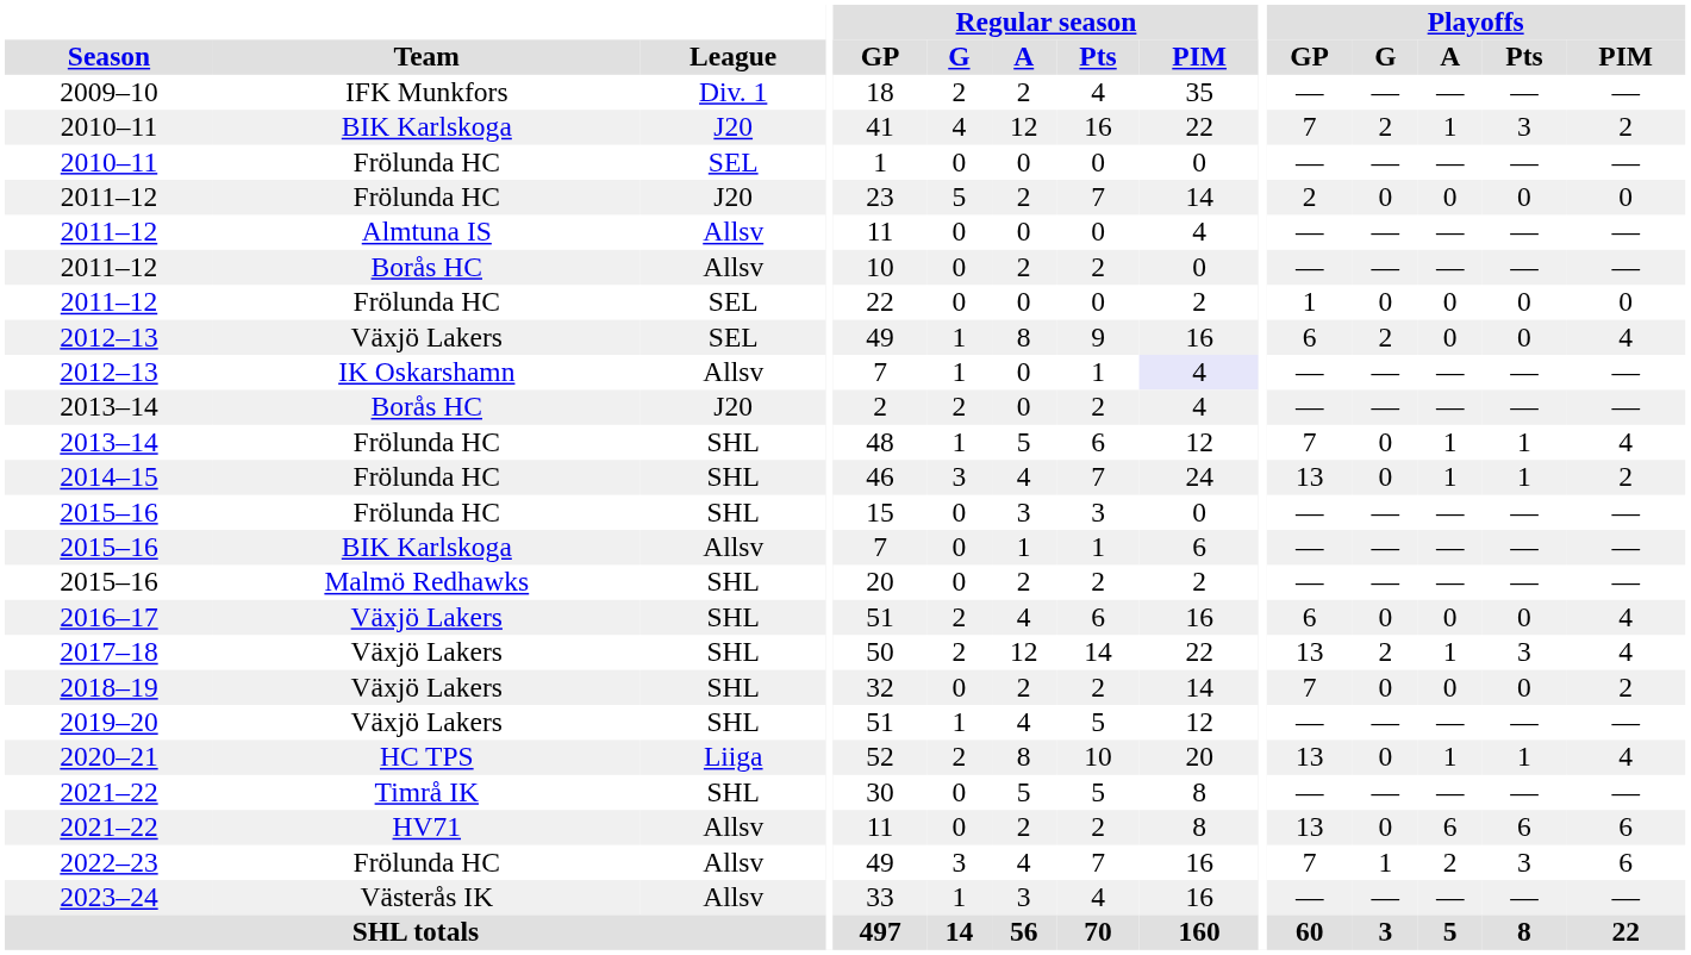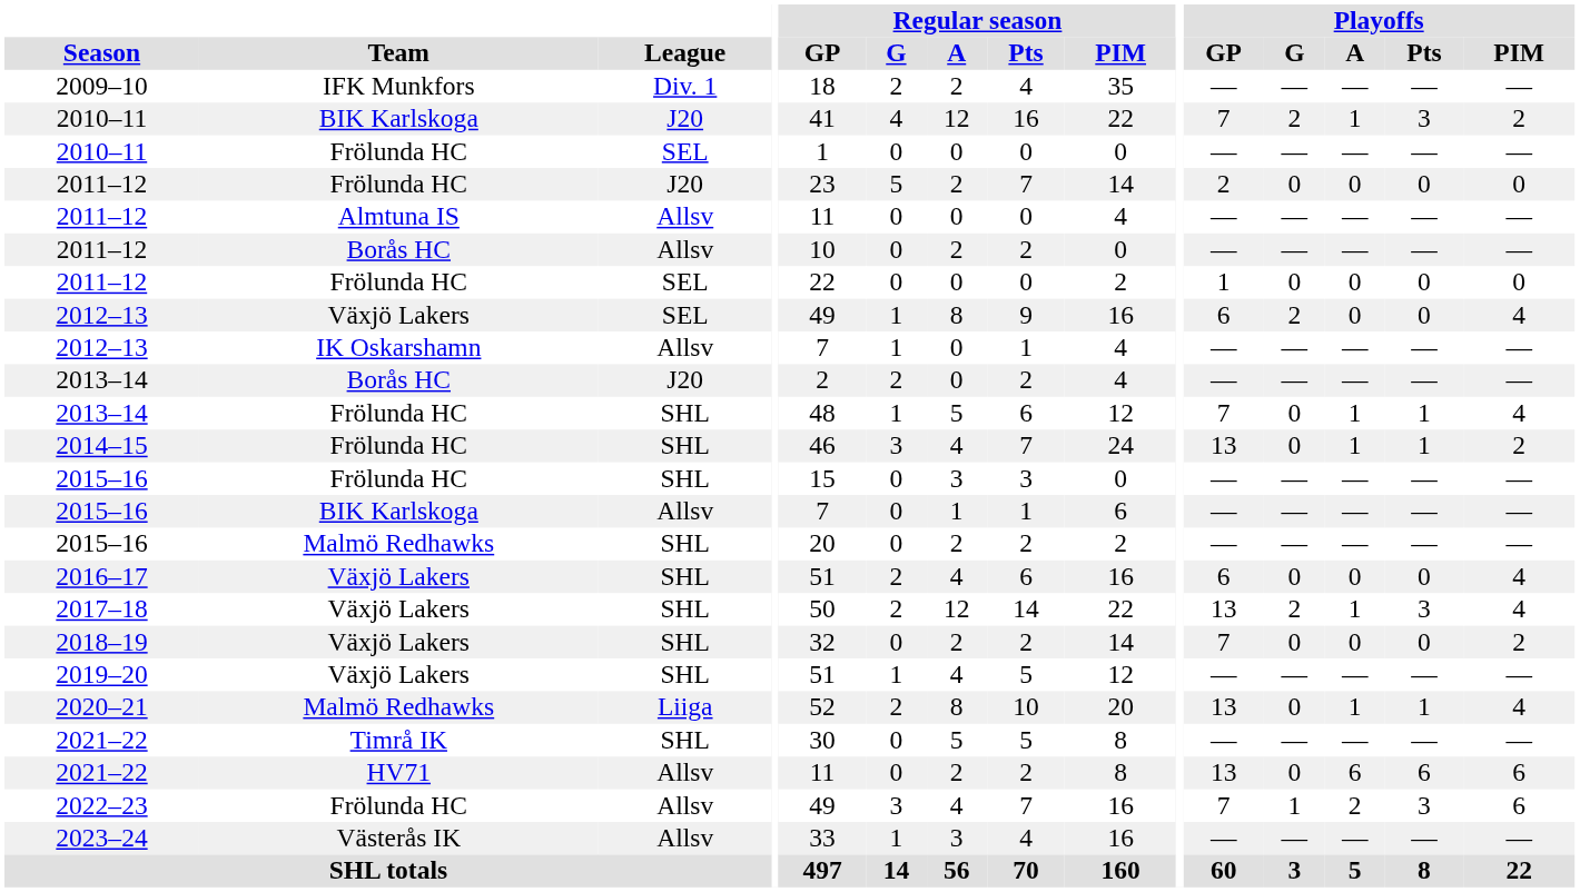 <table border="0" cellpadding="1" cellspacing="0" style="text-align:center; width:60em">
 <tr bgcolor="#e0e0e0">
 <th colspan="3" bgcolor="#ffffff"></th>
 <th rowspan="99" bgcolor="#ffffff"></th>
 <th colspan="5"><a href='#'>Regular season</a></th>
 <th rowspan="99" bgcolor="#ffffff"></th>
 <th colspan="5"><a href='#'>Playoffs</a></th>
 </tr>
 <tr bgcolor="#e0e0e0">
 <th><a href='#'>Season</a></th>
 <th>Team</th>
 <th>League</th>
 <th>GP</th>
 <th><a href='#'>G</a></th>
 <th><a href='#'>A</a></th>
 <th><a href='#'>Pts</a></th>
 <th><a href='#'>PIM</a></th>
 <th>GP</th>
 <th>G</th>
 <th>A</th>
 <th>Pts</th>
 <th>PIM</th>
 </tr>
 <tr>
 <td>2009–10</td>
 <td>IFK Munkfors</td>
 <td><a href='#'>Div. 1</a></td>
 <td>18</td>
 <td>2</td>
 <td>2</td>
 <td>4</td>
 <td>35</td>
 <td>—</td>
 <td>—</td>
 <td>—</td>
 <td>—</td>
 <td>—</td>
 </tr>
 <tr bgcolor="#f0f0f0">
 <td>2010–11</td>
 <td><a href='#'>BIK Karlskoga</a></td>
 <td><a href='#'>J20</a></td>
 <td>41</td>
 <td>4</td>
 <td>12</td>
 <td>16</td>
 <td>22</td>
 <td>7</td>
 <td>2</td>
 <td>1</td>
 <td>3</td>
 <td>2</td>
 </tr>
 <tr>
 <td><a href='#'>2010–11</a></td>
 <td>Frölunda HC</td>
 <td><a href='#'>SEL</a></td>
 <td>1</td>
 <td>0</td>
 <td>0</td>
 <td>0</td>
 <td>0</td>
 <td>—</td>
 <td>—</td>
 <td>—</td>
 <td>—</td>
 <td>—</td>
 </tr>
 <tr bgcolor="#f0f0f0">
 <td>2011–12</td>
 <td>Frölunda HC</td>
 <td>J20</td>
 <td>23</td>
 <td>5</td>
 <td>2</td>
 <td>7</td>
 <td>14</td>
 <td>2</td>
 <td>0</td>
 <td>0</td>
 <td>0</td>
 <td>0</td>
 </tr>
 <tr>
 <td><a href='#'>2011–12</a></td>
 <td><a href='#'>Almtuna IS</a></td>
 <td><a href='#'>Allsv</a></td>
 <td>11</td>
 <td>0</td>
 <td>0</td>
 <td>0</td>
 <td>4</td>
 <td>—</td>
 <td>—</td>
 <td>—</td>
 <td>—</td>
 <td>—</td>
 </tr>
 <tr bgcolor="#f0f0f0">
 <td>2011–12</td>
 <td><a href='#'>Borås HC</a></td>
 <td>Allsv</td>
 <td>10</td>
 <td>0</td>
 <td>2</td>
 <td>2</td>
 <td>0</td>
 <td>—</td>
 <td>—</td>
 <td>—</td>
 <td>—</td>
 <td>—</td>
 </tr>
 <tr>
 <td><a href='#'>2011–12</a></td>
 <td>Frölunda HC</td>
 <td>SEL</td>
 <td>22</td>
 <td>0</td>
 <td>0</td>
 <td>0</td>
 <td>2</td>
 <td>1</td>
 <td>0</td>
 <td>0</td>
 <td>0</td>
 <td>0</td>
 </tr>
 <tr bgcolor="#f0f0f0">
 <td><a href='#'>2012–13</a></td>
 <td>Växjö Lakers</td>
 <td>SEL</td>
 <td>49</td>
 <td>1</td>
 <td>8</td>
 <td>9</td>
 <td>16</td>
 <td>6</td>
 <td>2</td>
 <td>0</td>
 <td>0</td>
 <td>4</td>
 </tr>
 <tr>
 <td><a href='#'>2012–13</a></td>
 <td><a href='#'>IK Oskarshamn</a></td>
 <td>Allsv</td>
 <td>7</td>
 <td>1</td>
 <td>0</td>
 <td>1</td>
-<td style="background: lavender;">4</td>
+<td>4</td>
 <td>—</td>
 <td>—</td>
 <td>—</td>
 <td>—</td>
 <td>—</td>
 </tr>
 <tr bgcolor="#f0f0f0">
 <td>2013–14</td>
 <td><a href='#'>Borås HC</a></td>
 <td>J20</td>
 <td>2</td>
 <td>2</td>
 <td>0</td>
 <td>2</td>
 <td>4</td>
 <td>—</td>
 <td>—</td>
 <td>—</td>
 <td>—</td>
 <td>—</td>
 </tr>
 <tr>
 <td><a href='#'>2013–14</a></td>
 <td>Frölunda HC</td>
 <td>SHL</td>
 <td>48</td>
 <td>1</td>
 <td>5</td>
 <td>6</td>
 <td>12</td>
 <td>7</td>
 <td>0</td>
 <td>1</td>
 <td>1</td>
 <td>4</td>
 </tr>
 <tr bgcolor="#f0f0f0">
 <td><a href='#'>2014–15</a></td>
 <td>Frölunda HC</td>
 <td>SHL</td>
 <td>46</td>
 <td>3</td>
 <td>4</td>
 <td>7</td>
 <td>24</td>
 <td>13</td>
 <td>0</td>
 <td>1</td>
 <td>1</td>
 <td>2</td>
 </tr>
 <tr>
 <td><a href='#'>2015–16</a></td>
 <td>Frölunda HC</td>
 <td>SHL</td>
 <td>15</td>
 <td>0</td>
 <td>3</td>
 <td>3</td>
 <td>0</td>
 <td>—</td>
 <td>—</td>
 <td>—</td>
 <td>—</td>
 <td>—</td>
 </tr>
 <tr bgcolor="#f0f0f0">
 <td><a href='#'>2015–16</a></td>
 <td><a href='#'>BIK Karlskoga</a></td>
 <td>Allsv</td>
 <td>7</td>
 <td>0</td>
 <td>1</td>
 <td>1</td>
 <td>6</td>
 <td>—</td>
 <td>—</td>
 <td>—</td>
 <td>—</td>
 <td>—</td>
 </tr>
 <tr>
 <td>2015–16</td>
 <td><a href='#'>Malmö Redhawks</a></td>
 <td>SHL</td>
 <td>20</td>
 <td>0</td>
 <td>2</td>
 <td>2</td>
 <td>2</td>
 <td>—</td>
 <td>—</td>
 <td>—</td>
 <td>—</td>
 <td>—</td>
 </tr>
 <tr bgcolor="#f0f0f0">
 <td><a href='#'>2016–17</a></td>
 <td><a href='#'>Växjö Lakers</a></td>
 <td>SHL</td>
 <td>51</td>
 <td>2</td>
 <td>4</td>
 <td>6</td>
 <td>16</td>
 <td>6</td>
 <td>0</td>
 <td>0</td>
 <td>0</td>
 <td>4</td>
 </tr>
 <tr>
 <td><a href='#'>2017–18</a></td>
 <td>Växjö Lakers</td>
 <td>SHL</td>
 <td>50</td>
 <td>2</td>
 <td>12</td>
 <td>14</td>
 <td>22</td>
 <td>13</td>
 <td>2</td>
 <td>1</td>
 <td>3</td>
 <td>4</td>
 </tr>
 <tr bgcolor="#f0f0f0">
 <td><a href='#'>2018–19</a></td>
 <td>Växjö Lakers</td>
 <td>SHL</td>
 <td>32</td>
 <td>0</td>
 <td>2</td>
 <td>2</td>
 <td>14</td>
 <td>7</td>
 <td>0</td>
 <td>0</td>
 <td>0</td>
 <td>2</td>
 </tr>
 <tr>
 <td><a href='#'>2019–20</a></td>
 <td>Växjö Lakers</td>
 <td>SHL</td>
 <td>51</td>
 <td>1</td>
 <td>4</td>
 <td>5</td>
 <td>12</td>
 <td>—</td>
 <td>—</td>
 <td>—</td>
 <td>—</td>
 <td>—</td>
 </tr>
 <tr bgcolor="#f0f0f0">
 <td><a href='#'>2020–21</a></td>
-<td><a href='#'>HC TPS</a></td>
+<td><a href='#'>Malmö Redhawks</a></td>
 <td><a href='#'>Liiga</a></td>
 <td>52</td>
 <td>2</td>
 <td>8</td>
 <td>10</td>
 <td>20</td>
 <td>13</td>
 <td>0</td>
 <td>1</td>
 <td>1</td>
 <td>4</td>
 </tr>
 <tr>
 <td><a href='#'>2021–22</a></td>
 <td><a href='#'>Timrå IK</a></td>
 <td>SHL</td>
 <td>30</td>
 <td>0</td>
 <td>5</td>
 <td>5</td>
 <td>8</td>
 <td>—</td>
 <td>—</td>
 <td>—</td>
 <td>—</td>
 <td>—</td>
 </tr>
 <tr bgcolor="#f0f0f0">
 <td><a href='#'>2021–22</a></td>
 <td><a href='#'>HV71</a></td>
 <td>Allsv</td>
 <td>11</td>
 <td>0</td>
 <td>2</td>
 <td>2</td>
 <td>8</td>
 <td>13</td>
 <td>0</td>
 <td>6</td>
 <td>6</td>
 <td>6</td>
 </tr>
 <tr>
 <td><a href='#'>2022–23</a></td>
 <td>Frölunda HC</td>
 <td>Allsv</td>
 <td>49</td>
 <td>3</td>
 <td>4</td>
 <td>7</td>
 <td>16</td>
 <td>7</td>
 <td>1</td>
 <td>2</td>
 <td>3</td>
 <td>6</td>
 </tr>
 <tr bgcolor="#f0f0f0">
 <td><a href='#'>2023–24</a></td>
 <td>Västerås IK</td>
 <td>Allsv</td>
 <td>33</td>
 <td>1</td>
 <td>3</td>
 <td>4</td>
 <td>16</td>
 <td>—</td>
 <td>—</td>
 <td>—</td>
 <td>—</td>
 <td>—</td>
 </tr>
 <tr bgcolor="#e0e0e0">
 <th colspan="3">SHL totals</th>
 <th>497</th>
 <th>14</th>
 <th>56</th>
 <th>70</th>
 <th>160</th>
 <th>60</th>
 <th>3</th>
 <th>5</th>
 <th>8</th>
 <th>22</th>
 </tr>
 </table>
